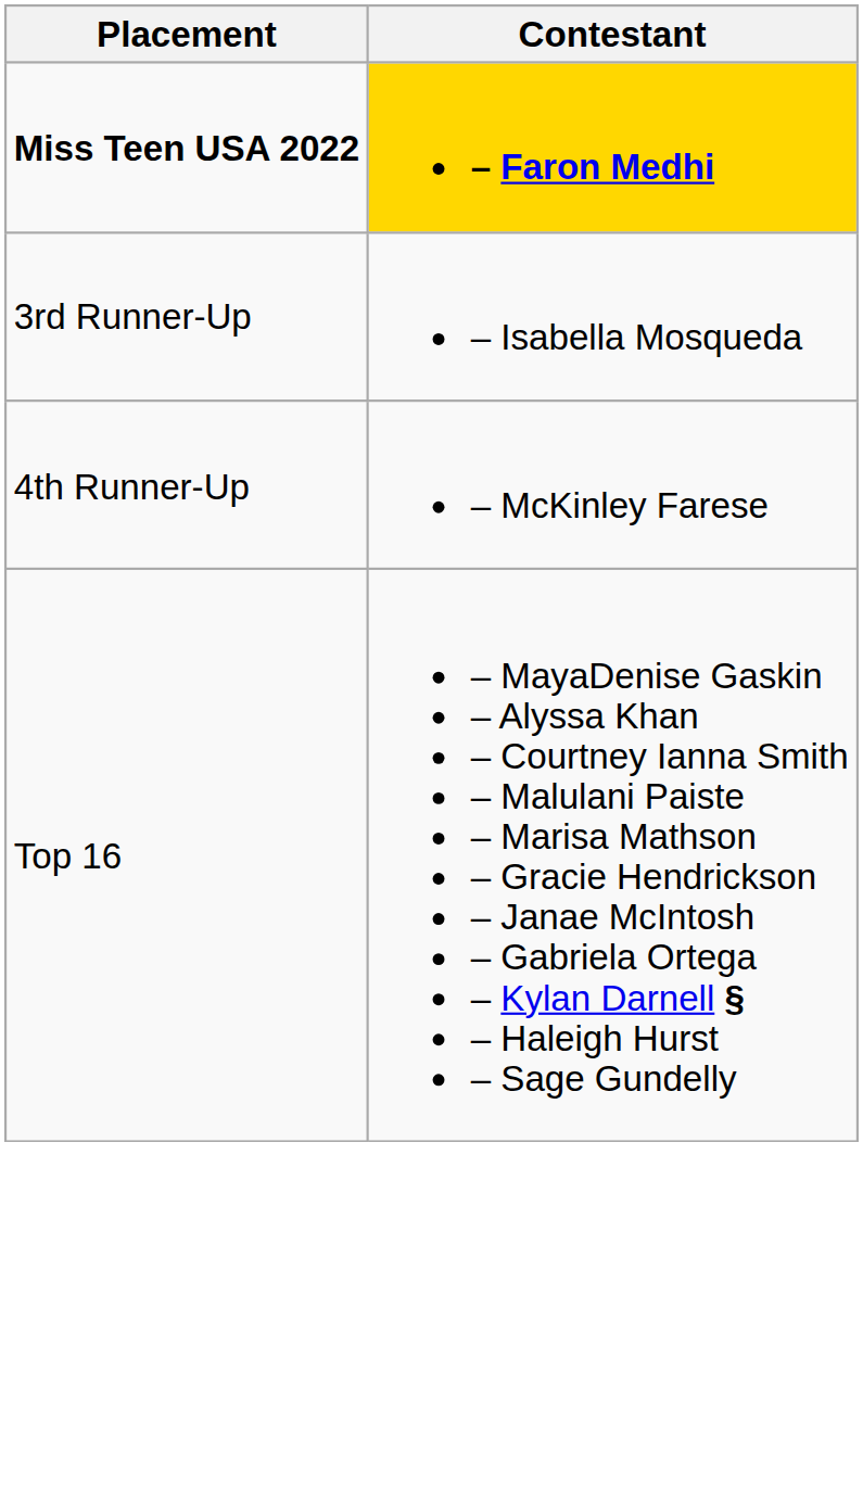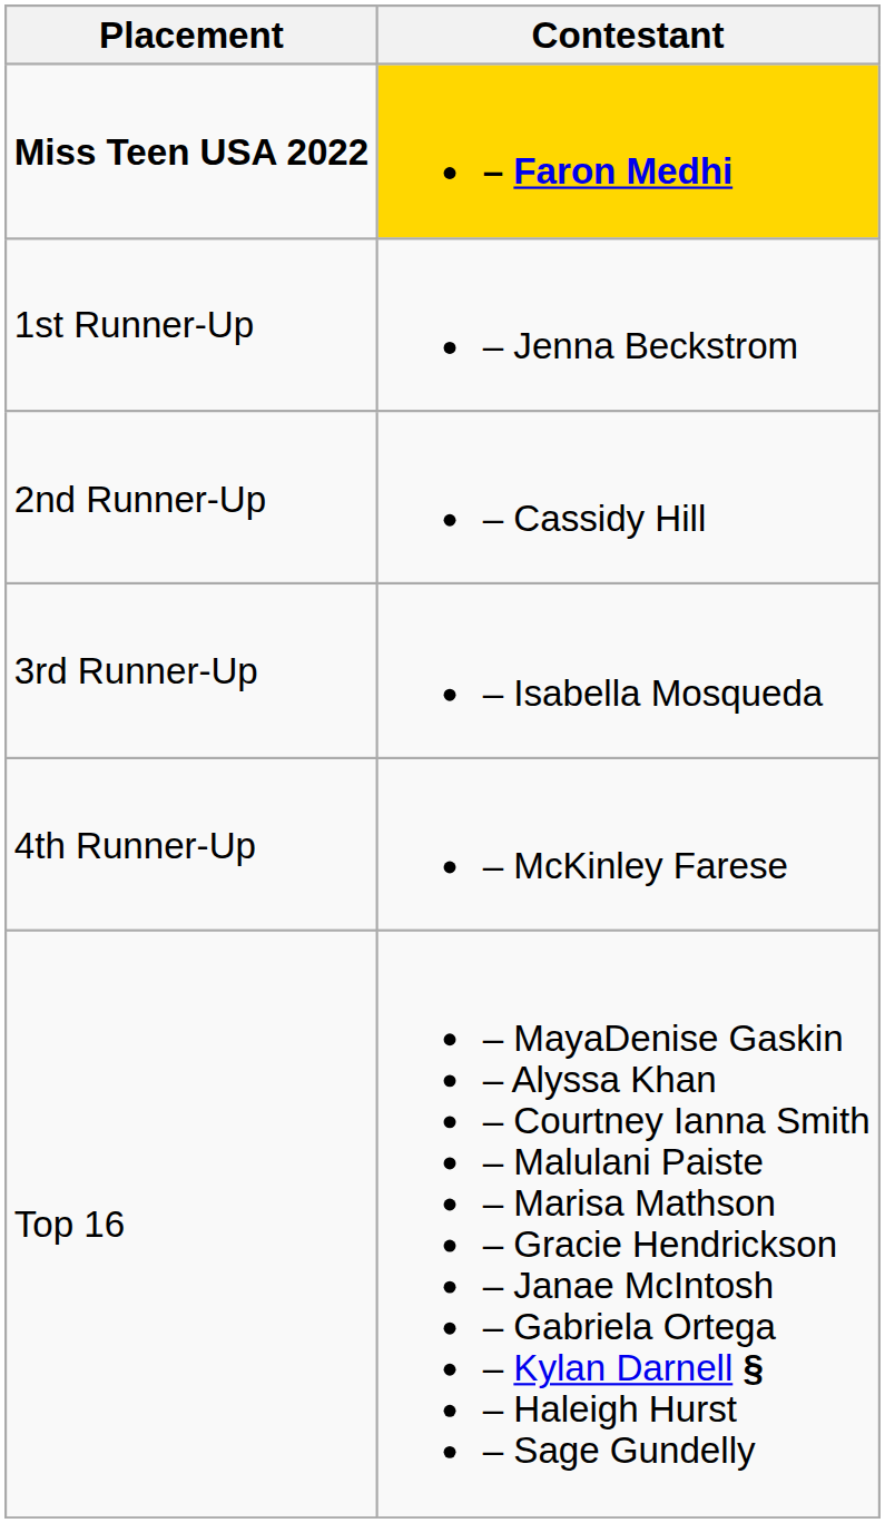 <table class="wikitable" style="font-size: 95%;">
 <tr>
 <th>Placement</th>
 <th>Contestant</th>
 </tr>
 <tr>
 <td><strong>Miss Teen USA 2022</strong></td>
 <td style="background: gold;"><br><ul><li><strong> – <a href='#'>Faron Medhi</a></strong></li></ul></td>
+</tr>
+<tr>
+<td>1st Runner-Up</td>
+<td><br><ul><li> – Jenna Beckstrom</li></ul></td>
+</tr>
+<tr>
+<td>2nd Runner-Up</td>
+<td><br><ul><li> – Cassidy Hill</li></ul></td>
 </tr>
 <tr>
 <td>3rd Runner-Up</td>
 <td><br><ul><li> – Isabella Mosqueda</li></ul></td>
 </tr>
 <tr>
 <td>4th Runner-Up</td>
 <td><br><ul><li> – McKinley Farese</li></ul></td>
 </tr>
 <tr>
 <td>Top 16</td>
 <td><br><ul><li> – MayaDenise Gaskin</li><li> – Alyssa Khan</li><li> – Courtney Ianna Smith</li><li> – Malulani Paiste</li><li> – Marisa Mathson</li><li> – Gracie Hendrickson</li><li> – Janae McIntosh</li><li> – Gabriela Ortega</li><li> – <a href='#'>Kylan Darnell</a> <strong>§</strong></li><li> – Haleigh Hurst</li><li> – Sage Gundelly</li></ul></td>
 </tr>
 </table>
